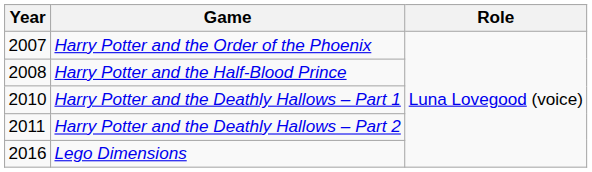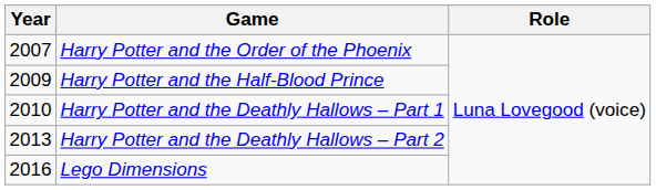 <table class="wikitable sortable">
 <tr>
 <th>Year</th>
 <th>Game</th>
 <th>Role</th>
 </tr>
 <tr>
 <td>2007</td>
 <td><em><a href='#'>Harry Potter and the Order of the Phoenix</a></em></td>
 <td rowspan=5><a href='#'>Luna Lovegood</a> (voice)</td>
 </tr>
 <tr>
-<td>2008</td>
+<td>2009</td>
 <td><em><a href='#'>Harry Potter and the Half-Blood Prince</a></em></td>
 </tr>
 <tr>
 <td>2010</td>
 <td><em><a href='#'>Harry Potter and the Deathly Hallows – Part 1</a></em></td>
 </tr>
 <tr>
-<td>2011</td>
+<td>2013</td>
 <td><em><a href='#'>Harry Potter and the Deathly Hallows – Part 2</a></em></td>
 </tr>
 <tr>
 <td>2016</td>
 <td><em><a href='#'>Lego Dimensions</a></em></td>
 </tr>
 </table>
